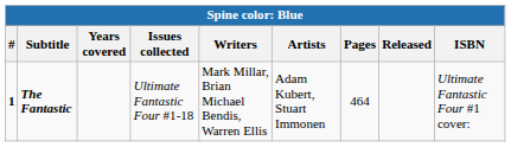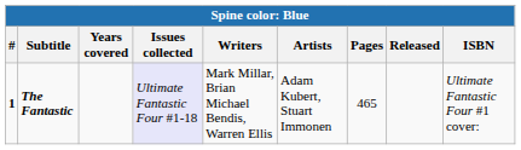 <table class="wikitable sortable" width="98%">
 <tr>
 <th colspan=9 style="background-color: #2272B1; color: white;">Spine color: Blue</th>
 </tr>
 <tr>
 <th class="unsortable">#</th>
 <th>Subtitle</th>
 <th>Years covered</th>
 <th class="unsortable">Issues collected</th>
 <th class="unsortable">Writers</th>
 <th class="unsortable">Artists</th>
 <th class="unsortable">Pages</th>
 <th>Released</th>
 <th class="unsortable">ISBN</th>
 </tr>
 <tr>
 <td><strong>1</strong></td>
 <td><strong><em>The Fantastic</em></strong></td>
 <td></td>
-<td><em>Ultimate Fantastic Four</em> #1-18</td>
+<td style="background: lavender;"><em>Ultimate Fantastic Four</em> #1-18</td>
 <td>Mark Millar, Brian Michael Bendis, Warren Ellis</td>
 <td>Adam Kubert, Stuart Immonen</td>
-<td style="text-align: center;">464</td>
+<td style="text-align: center;">465</td>
 <td></td>
 <td><em>Ultimate Fantastic Four</em> #1 cover: </td>
 </tr>
 </table>
